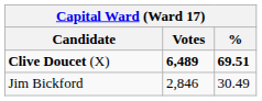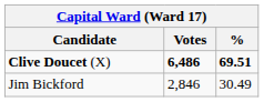 <table class="wikitable">
 <tr>
 <th colspan="3"><a href='#'>Capital Ward</a> (Ward 17)</th>
 </tr>
 <tr>
 <th style="width: 170px">Candidate</th>
 <th style="width: 50px">Votes</th>
 <th style="width: 40px">%</th>
 </tr>
 <tr>
 <td><strong>Clive Doucet</strong> (X)</td>
-<td><strong>6,489</strong></td>
+<td><strong>6,486</strong></td>
 <td><strong>69.51</strong></td>
 </tr>
 <tr>
 <td>Jim Bickford</td>
 <td>2,846</td>
 <td>30.49</td>
 </tr>
 </table>
